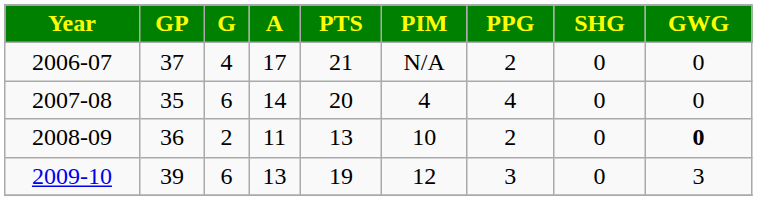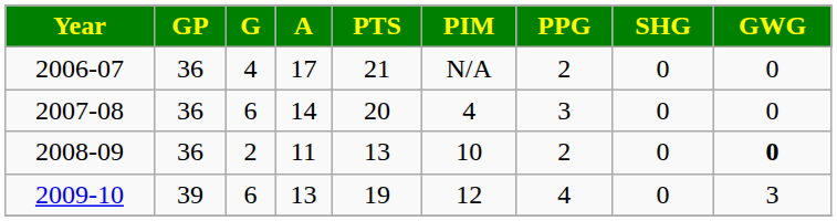 <table class="wikitable" style="width:80%;">
 <tr style="text-align:center; background:green; color:yellow;">
 <td><strong>Year</strong></td>
 <td><strong>GP</strong></td>
 <td><strong>G</strong></td>
 <td><strong>A</strong></td>
 <td><strong>PTS</strong></td>
 <td><strong>PIM</strong></td>
 <td><strong>PPG</strong></td>
 <td><strong>SHG</strong></td>
 <td><strong>GWG</strong></td>
 </tr>
 <tr style="text-align:center;" bgcolor="">
 <td>2006-07</td>
-<td>37</td>
+<td>36</td>
 <td>4</td>
 <td>17</td>
 <td>21</td>
 <td>N/A</td>
 <td>2</td>
 <td>0</td>
 <td>0</td>
 </tr>
 <tr style="text-align:center;" bgcolor="">
 <td>2007-08</td>
-<td>35</td>
+<td>36</td>
 <td>6</td>
 <td>14</td>
 <td>20</td>
 <td>4</td>
-<td>4</td>
+<td>3</td>
 <td>0</td>
 <td>0</td>
 </tr>
 <tr style="text-align:center;" bgcolor="">
 <td>2008-09</td>
 <td>36</td>
 <td>2</td>
 <td>11</td>
 <td>13</td>
 <td>10</td>
 <td>2</td>
 <td>0</td>
 <td><strong>0</strong></td>
 </tr>
 <tr style="text-align:center;" bgcolor="">
 <td><a href='#'>2009-10</a></td>
 <td>39</td>
 <td>6</td>
 <td>13</td>
 <td>19</td>
 <td>12</td>
-<td>3</td>
+<td>4</td>
 <td>0</td>
 <td>3</td>
 </tr>
 <tr style="text-align:center;" bgcolor="">
 </tr>
 </table>
